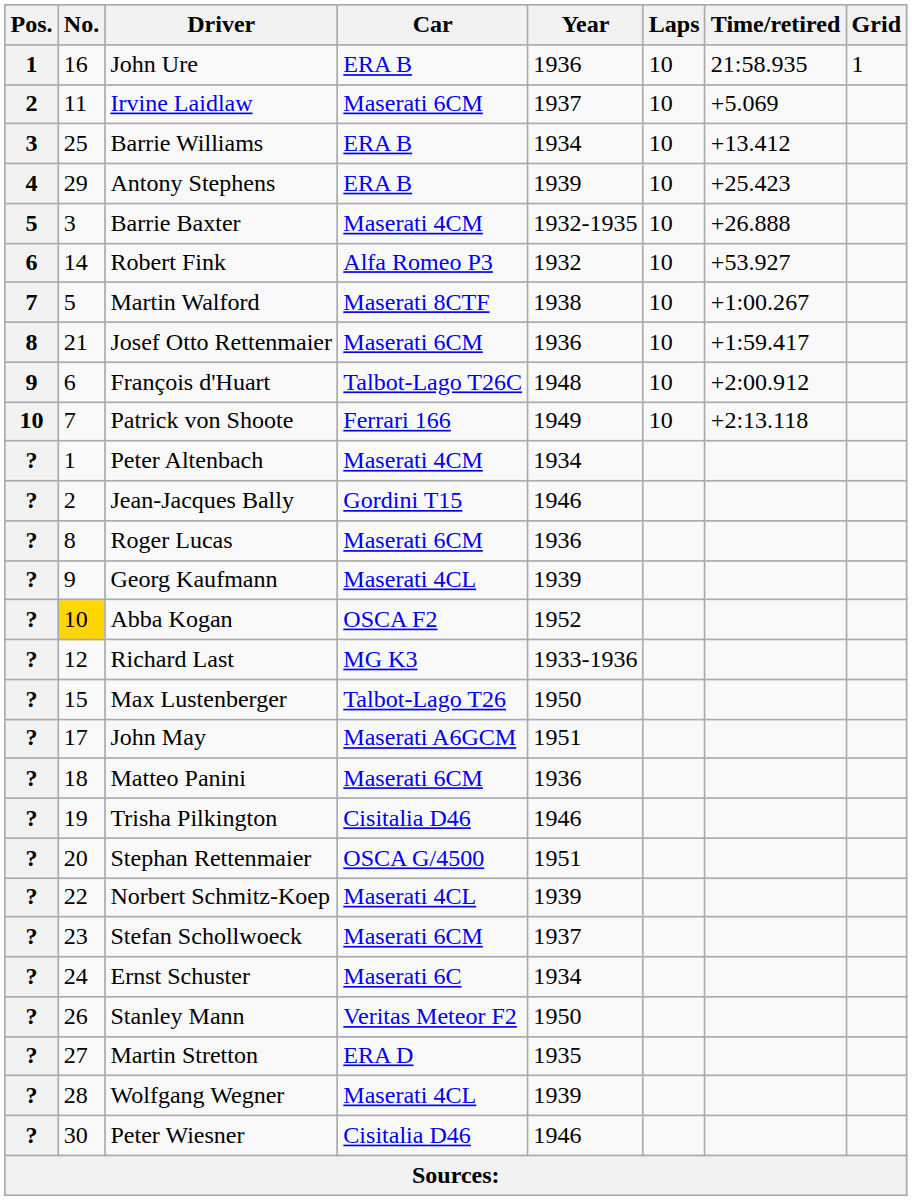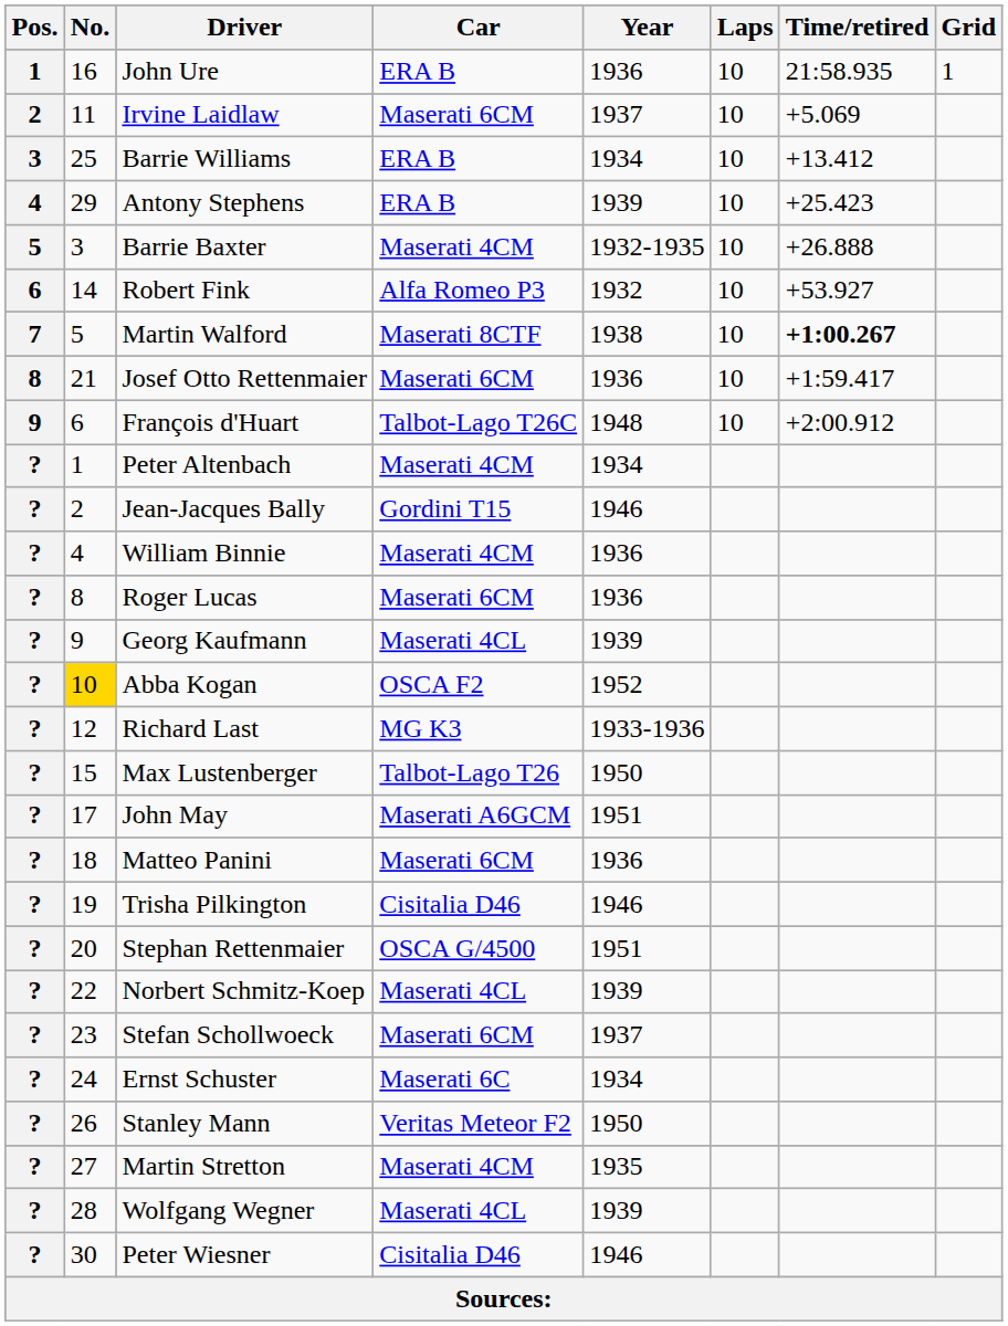 <table class="wikitable" style="font-size:90%">
 <tr>
 <th>Pos.</th>
 <th>No.</th>
 <th>Driver</th>
 <th>Car</th>
 <th>Year</th>
 <th>Laps</th>
 <th>Time/retired</th>
 <th>Grid</th>
 </tr>
 <tr>
 <th>1</th>
 <td>16</td>
 <td> John Ure</td>
 <td><a href='#'>ERA B</a></td>
 <td>1936</td>
 <td>10</td>
 <td>21:58.935</td>
 <td>1</td>
 </tr>
 <tr>
 <th>2</th>
 <td>11</td>
 <td> <a href='#'>Irvine Laidlaw</a></td>
 <td><a href='#'>Maserati 6CM</a></td>
 <td>1937</td>
 <td>10</td>
 <td>+5.069</td>
 <td></td>
 </tr>
 <tr>
 <th>3</th>
 <td>25</td>
 <td> Barrie Williams</td>
 <td><a href='#'>ERA B</a></td>
 <td>1934</td>
 <td>10</td>
 <td>+13.412</td>
 <td></td>
 </tr>
 <tr>
 <th>4</th>
 <td>29</td>
 <td> Antony Stephens</td>
 <td><a href='#'>ERA B</a></td>
 <td>1939</td>
 <td>10</td>
 <td>+25.423</td>
 <td></td>
 </tr>
 <tr>
 <th>5</th>
 <td>3</td>
 <td> Barrie Baxter</td>
 <td><a href='#'>Maserati 4CM</a></td>
 <td>1932-1935</td>
 <td>10</td>
 <td>+26.888</td>
 <td></td>
 </tr>
 <tr>
 <th>6</th>
 <td>14</td>
 <td> Robert Fink</td>
 <td><a href='#'>Alfa Romeo P3</a></td>
 <td>1932</td>
 <td>10</td>
 <td>+53.927</td>
 <td></td>
 </tr>
 <tr>
 <th>7</th>
 <td>5</td>
 <td> Martin Walford</td>
 <td><a href='#'>Maserati 8CTF</a></td>
 <td>1938</td>
 <td>10</td>
-<td>+1:00.267</td>
+<td><strong>+1:00.267</strong></td>
 <td></td>
 </tr>
 <tr>
 <th>8</th>
 <td>21</td>
 <td> Josef Otto Rettenmaier</td>
 <td><a href='#'>Maserati 6CM</a></td>
 <td>1936</td>
 <td>10</td>
 <td>+1:59.417</td>
 <td></td>
 </tr>
 <tr>
 <th>9</th>
 <td>6</td>
 <td> François d'Huart</td>
 <td><a href='#'>Talbot-Lago T26C</a></td>
 <td>1948</td>
 <td>10</td>
 <td>+2:00.912</td>
 <td></td>
 </tr>
 <tr>
-<th>10</th>
-<td>7</td>
-<td> Patrick von Shoote</td>
-<td><a href='#'>Ferrari 166</a></td>
-<td>1949</td>
-<td>10</td>
-<td>+2:13.118</td>
-<td></td>
-</tr>
-<tr>
 <th>?</th>
 <td>1</td>
 <td> Peter Altenbach</td>
 <td><a href='#'>Maserati 4CM</a></td>
 <td>1934</td>
 <td></td>
 <td></td>
 <td></td>
 </tr>
 <tr>
 <th>?</th>
 <td>2</td>
 <td> Jean-Jacques Bally</td>
 <td><a href='#'>Gordini T15</a></td>
 <td>1946</td>
+<td></td>
+<td></td>
+<td></td>
+</tr>
+<tr>
+<th>?</th>
+<td>4</td>
+<td> William Binnie</td>
+<td><a href='#'>Maserati 4CM</a></td>
+<td>1936</td>
 <td></td>
 <td></td>
 <td></td>
 </tr>
 <tr>
 <th>?</th>
 <td>8</td>
 <td> Roger Lucas</td>
 <td><a href='#'>Maserati 6CM</a></td>
 <td>1936</td>
 <td></td>
 <td></td>
 <td></td>
 </tr>
 <tr>
 <th>?</th>
 <td>9</td>
 <td> Georg Kaufmann</td>
 <td><a href='#'>Maserati 4CL</a></td>
 <td>1939</td>
 <td></td>
 <td></td>
 <td></td>
 </tr>
 <tr>
 <th>?</th>
 <td style="background: gold;">10</td>
 <td> Abba Kogan</td>
 <td><a href='#'>OSCA F2</a></td>
 <td>1952</td>
 <td></td>
 <td></td>
 <td></td>
 </tr>
 <tr>
 <th>?</th>
 <td>12</td>
 <td> Richard Last</td>
 <td><a href='#'>MG K3</a></td>
 <td>1933-1936</td>
 <td></td>
 <td></td>
 <td></td>
 </tr>
 <tr>
 <th>?</th>
 <td>15</td>
 <td> Max Lustenberger</td>
 <td><a href='#'>Talbot-Lago T26</a></td>
 <td>1950</td>
 <td></td>
 <td></td>
 <td></td>
 </tr>
 <tr>
 <th>?</th>
 <td>17</td>
 <td> John May</td>
 <td><a href='#'>Maserati A6GCM</a></td>
 <td>1951</td>
 <td></td>
 <td></td>
 <td></td>
 </tr>
 <tr>
 <th>?</th>
 <td>18</td>
 <td> Matteo Panini</td>
 <td><a href='#'>Maserati 6CM</a></td>
 <td>1936</td>
 <td></td>
 <td></td>
 <td></td>
 </tr>
 <tr>
 <th>?</th>
 <td>19</td>
 <td> Trisha Pilkington</td>
 <td><a href='#'>Cisitalia D46</a></td>
 <td>1946</td>
 <td></td>
 <td></td>
 <td></td>
 </tr>
 <tr>
 <th>?</th>
 <td>20</td>
 <td> Stephan Rettenmaier</td>
 <td><a href='#'>OSCA G/4500</a></td>
 <td>1951</td>
 <td></td>
 <td></td>
 <td></td>
 </tr>
 <tr>
 <th>?</th>
 <td>22</td>
 <td> Norbert Schmitz-Koep</td>
 <td><a href='#'>Maserati 4CL</a></td>
 <td>1939</td>
 <td></td>
 <td></td>
 <td></td>
 </tr>
 <tr>
 <th>?</th>
 <td>23</td>
 <td> Stefan Schollwoeck</td>
 <td><a href='#'>Maserati 6CM</a></td>
 <td>1937</td>
 <td></td>
 <td></td>
 <td></td>
 </tr>
 <tr>
 <th>?</th>
 <td>24</td>
 <td> Ernst Schuster</td>
 <td><a href='#'>Maserati 6C</a></td>
 <td>1934</td>
 <td></td>
 <td></td>
 <td></td>
 </tr>
 <tr>
 <th>?</th>
 <td>26</td>
 <td> Stanley Mann</td>
 <td><a href='#'>Veritas Meteor F2</a></td>
 <td>1950</td>
 <td></td>
 <td></td>
 <td></td>
 </tr>
 <tr>
 <th>?</th>
 <td>27</td>
 <td> Martin Stretton</td>
-<td><a href='#'>ERA D</a></td>
+<td><a href='#'>Maserati 4CM</a></td>
 <td>1935</td>
 <td></td>
 <td></td>
 <td></td>
 </tr>
 <tr>
 <th>?</th>
 <td>28</td>
 <td> Wolfgang Wegner</td>
 <td><a href='#'>Maserati 4CL</a></td>
 <td>1939</td>
 <td></td>
 <td></td>
 <td></td>
 </tr>
 <tr>
 <th>?</th>
 <td>30</td>
 <td> Peter Wiesner</td>
 <td><a href='#'>Cisitalia D46</a></td>
 <td>1946</td>
 <td></td>
 <td></td>
 <td></td>
 </tr>
 <tr style="background-color:#E5E4E2" align="center">
 <th colspan=8>Sources:</th>
 </tr>
 <tr>
 </tr>
 </table>
